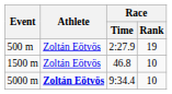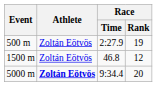 <table class="wikitable" border="1" style="font-size:90%">
 <tr>
 <th rowspan=2>Event</th>
 <th rowspan=2>Athlete</th>
 <th colspan=2>Race</th>
 </tr>
 <tr>
 <th>Time</th>
 <th>Rank</th>
 </tr>
 <tr>
 <td>500 m</td>
 <td><a href='#'>Zoltán Eötvös</a></td>
 <td align=center>2:27.9</td>
 <td align=center>19</td>
 </tr>
 <tr>
 <td>1500 m</td>
 <td><a href='#'>Zoltán Eötvös</a></td>
 <td align=center>46.8</td>
-<td align=center>10</td>
+<td align=center>12</td>
 </tr>
 <tr>
 <td>5000 m</td>
 <td><strong><a href='#'>Zoltán Eötvös</a></strong></td>
 <td align=center>9:34.4</td>
-<td align=center>10</td>
+<td align=center>20</td>
 </tr>
 </table>
